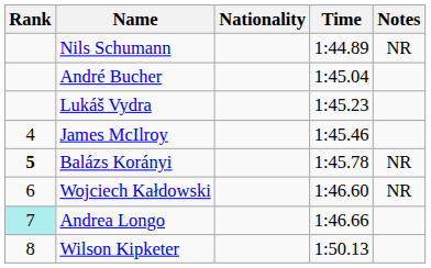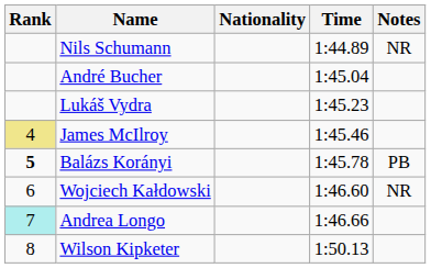 <table class="wikitable sortable" style="text-align:center">
 <tr>
 <th>Rank</th>
 <th>Name</th>
 <th>Nationality</th>
 <th>Time</th>
 <th>Notes</th>
 </tr>
 <tr>
 <td></td>
 <td align=left><a href='#'>Nils Schumann</a></td>
 <td align=left></td>
 <td>1:44.89</td>
 <td>NR</td>
 </tr>
 <tr>
 <td></td>
 <td align=left><a href='#'>André Bucher</a></td>
 <td align=left></td>
 <td>1:45.04</td>
 <td></td>
 </tr>
 <tr>
 <td></td>
 <td align=left><a href='#'>Lukáš Vydra</a></td>
 <td align=left></td>
 <td>1:45.23</td>
 <td></td>
 </tr>
 <tr>
-<td>4</td>
+<td style="background: khaki;">4</td>
 <td align=left><a href='#'>James McIlroy</a></td>
 <td align=left></td>
 <td>1:45.46</td>
 <td></td>
 </tr>
 <tr>
 <td><strong>5</strong></td>
 <td align=left><a href='#'>Balázs Korányi</a></td>
 <td align=left></td>
 <td>1:45.78</td>
-<td>NR</td>
+<td>PB</td>
 </tr>
 <tr>
 <td>6</td>
 <td align=left><a href='#'>Wojciech Kałdowski</a></td>
 <td align=left></td>
 <td>1:46.60</td>
 <td>NR</td>
 </tr>
 <tr>
 <td style="background: paleturquoise;">7</td>
 <td align=left><a href='#'>Andrea Longo</a></td>
 <td align=left></td>
 <td>1:46.66</td>
 <td></td>
 </tr>
 <tr>
 <td>8</td>
 <td align=left><a href='#'>Wilson Kipketer</a></td>
 <td align=left></td>
 <td>1:50.13</td>
 <td></td>
 </tr>
 </table>
